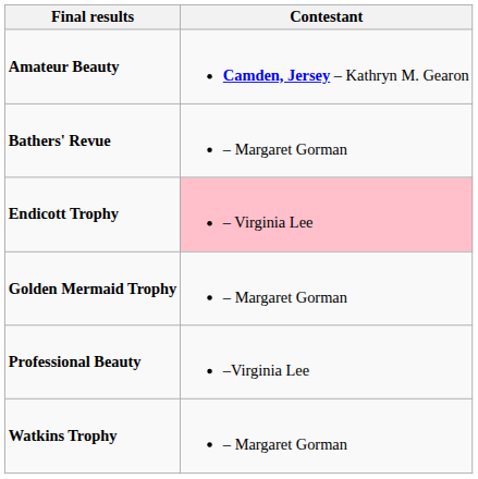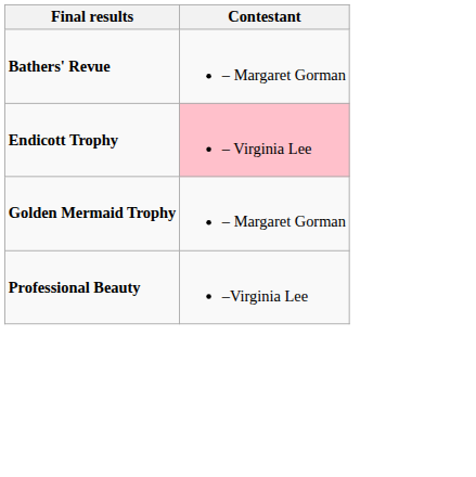 <table class="wikitable">
 <tr>
 <th>Final results</th>
 <th>Contestant</th>
-</tr>
-<tr>
-<td><strong>Amateur Beauty</strong></td>
-<td><br><ul><li><strong><a href='#'>Camden, Jersey</a></strong> – Kathryn M. Gearon</li></ul></td>
 </tr>
 <tr>
 <td><strong>Bathers' Revue</strong></td>
 <td><br><ul><li><strong></strong> – Margaret Gorman</li></ul></td>
 </tr>
 <tr>
 <td><strong>Endicott Trophy</strong></td>
 <td style="background: pink;"><br><ul><li><strong></strong> – Virginia Lee</li></ul></td>
 </tr>
 <tr>
 <td><strong>Golden Mermaid Trophy</strong></td>
 <td><br><ul><li><strong></strong> – Margaret Gorman</li></ul></td>
 </tr>
 <tr>
 <td><strong>Professional Beauty</strong></td>
 <td><br><ul><li><strong></strong> –Virginia Lee</li></ul></td>
 </tr>
-<tr>
-<td><strong>Watkins Trophy</strong></td>
-<td><br><ul><li><strong></strong> – Margaret Gorman</li></ul></td>
-</tr>
 </table>
